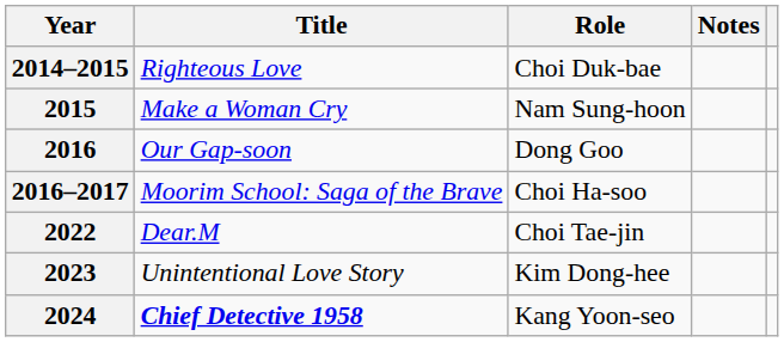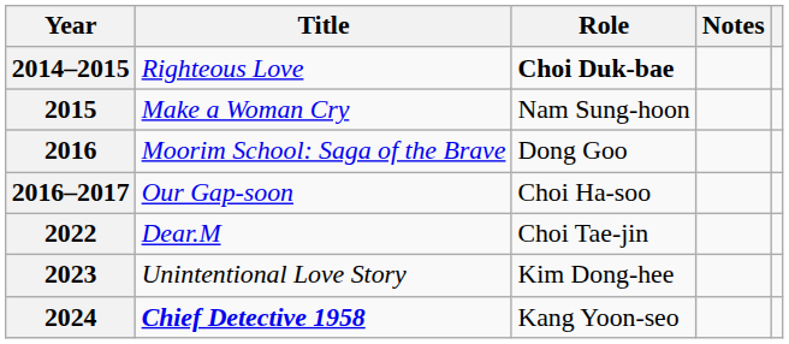 <table class="wikitable plainrowheaders sortable">
 <tr>
 <th scope="col">Year</th>
 <th scope="col">Title</th>
 <th scope="col">Role</th>
 <th scope="col">Notes</th>
 <th scope="col" class="unsortable"></th>
 </tr>
 <tr>
 <th scope="row">2014–2015</th>
 <td><em><a href='#'>Righteous Love</a></em></td>
-<td>Choi Duk-bae</td>
+<td><strong>Choi Duk-bae</strong></td>
 <td></td>
 <td style="text-align:center;"></td>
 </tr>
 <tr>
 <th scope="row">2015</th>
 <td><em><a href='#'>Make a Woman Cry</a></em></td>
 <td>Nam Sung-hoon</td>
 <td></td>
 <td style="text-align:center;"></td>
 </tr>
 <tr>
 <th scope="row">2016</th>
-<td><em><a href='#'>Our Gap-soon</a></em></td>
+<td><em><a href='#'>Moorim School: Saga of the Brave</a></em></td>
 <td>Dong Goo</td>
 <td></td>
 <td style="text-align:center;"></td>
 </tr>
 <tr>
 <th scope="row">2016–2017</th>
-<td><em><a href='#'>Moorim School: Saga of the Brave</a></em></td>
+<td><em><a href='#'>Our Gap-soon</a></em></td>
 <td>Choi Ha-soo</td>
 <td></td>
 <td style="text-align:center;"></td>
 </tr>
 <tr>
 <th scope="row">2022</th>
 <td><em><a href='#'>Dear.M</a></em></td>
 <td>Choi Tae-jin</td>
 <td></td>
 <td style="text-align:center;"></td>
 </tr>
 <tr>
 <th scope="row">2023</th>
 <td><em>Unintentional Love Story</em></td>
 <td>Kim Dong-hee</td>
 <td></td>
 <td></td>
 </tr>
 <tr>
 <th scope="row">2024</th>
 <td><strong><em><a href='#'>Chief Detective 1958</a></em></strong></td>
 <td>Kang Yoon-seo</td>
 <td></td>
 <td style="text-align:center;"></td>
 </tr>
 </table>
